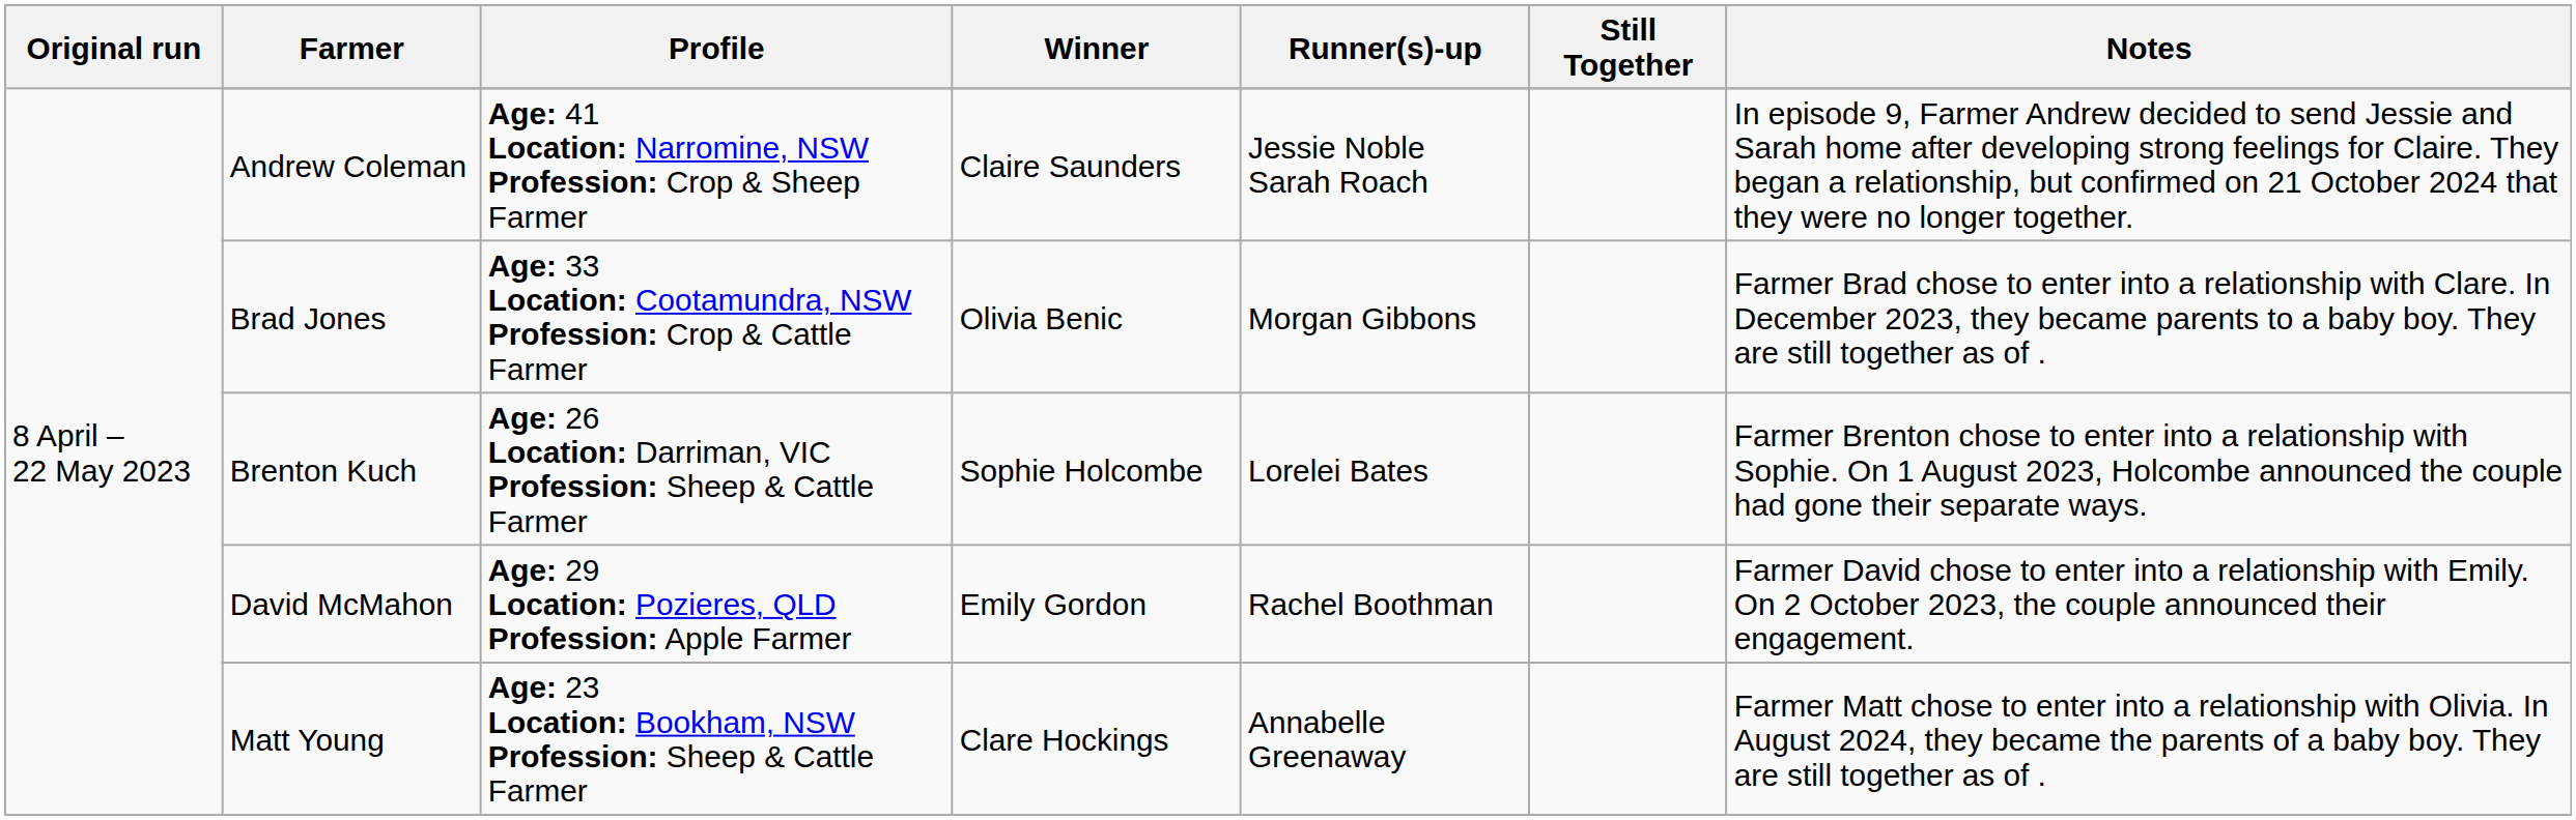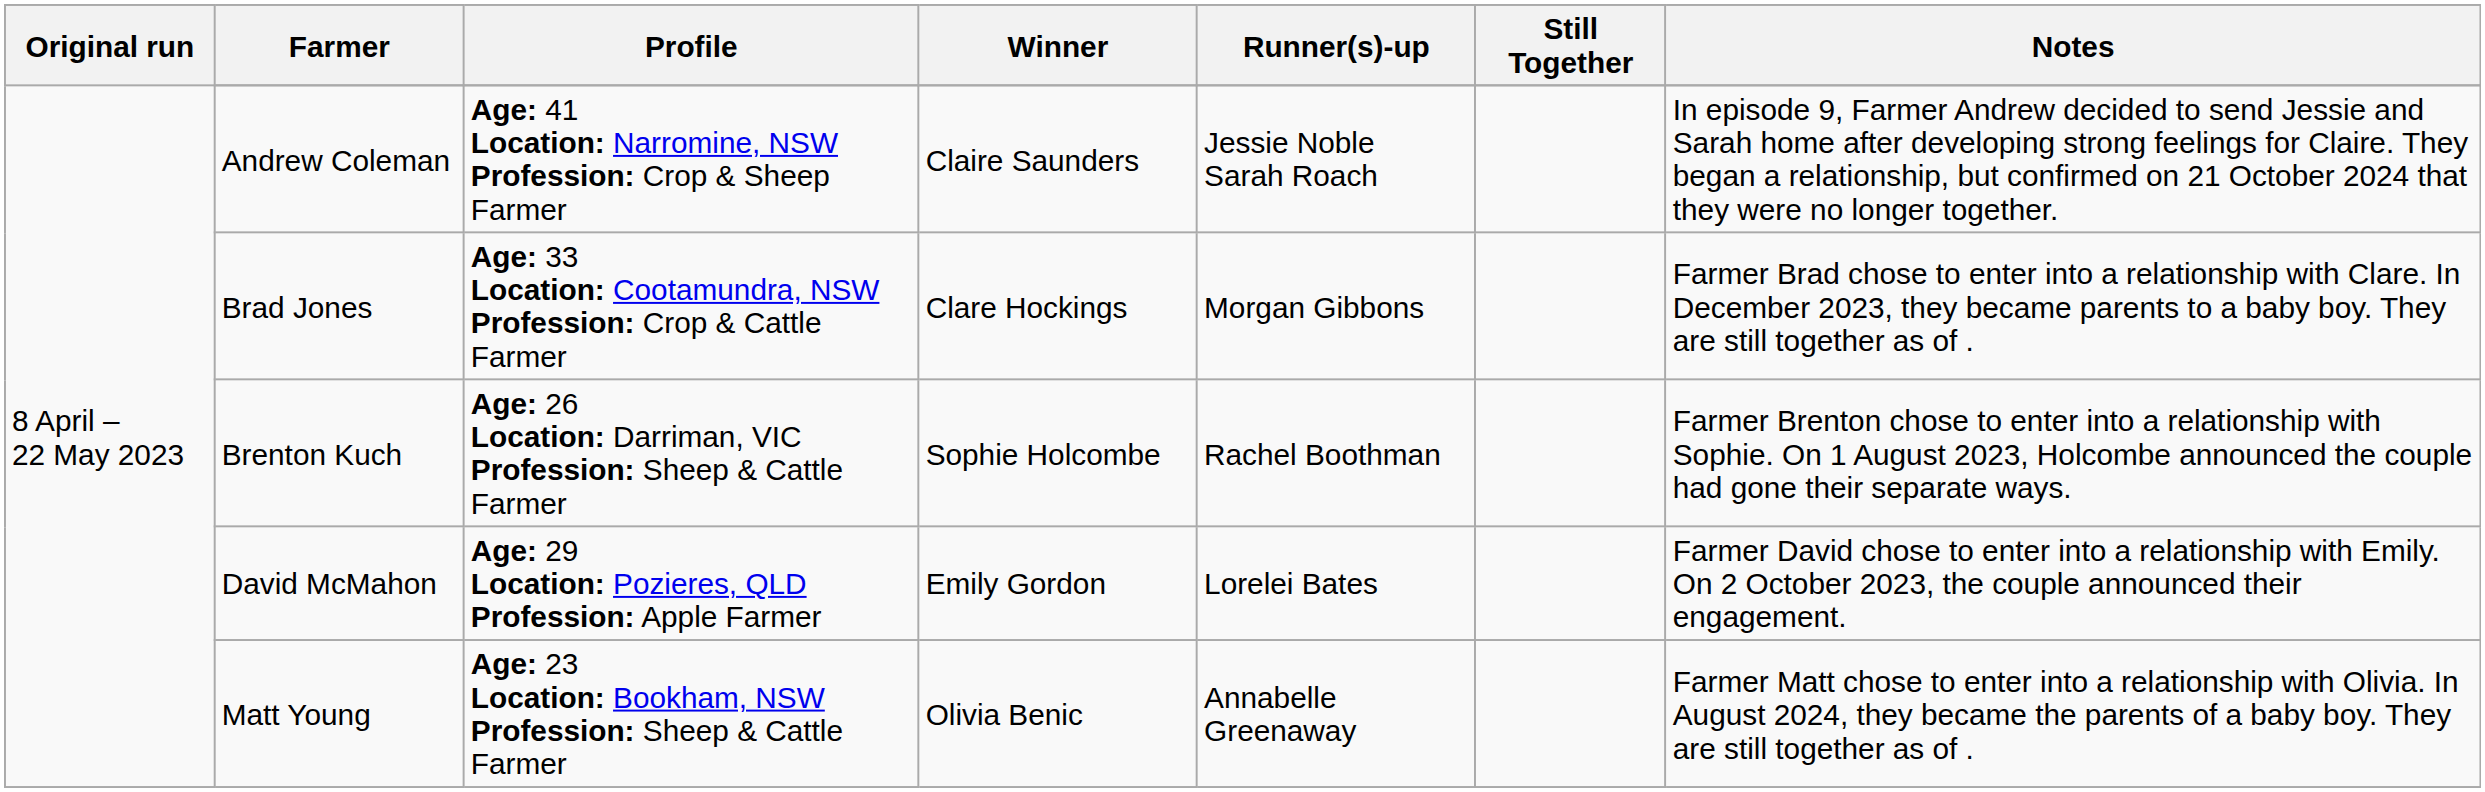 <table class="wikitable plainrowheaders" style="font-size:95%; width:100%;">
 <tr>
 <th width=100>Original run</th>
 <th width=120>Farmer</th>
 <th width=225>Profile</th>
 <th width=135>Winner</th>
 <th width=135>Runner(s)-up</th>
 <th width=90>Still Together</th>
 <th>Notes</th>
 </tr>
 <tr>
 <td rowspan="6">8 April – <br> 22 May 2023</td>
 </tr>
 <tr>
 <td>Andrew Coleman</td>
 <td><strong>Age:</strong> 41 <br><strong>Location:</strong> <a href='#'> Narromine, NSW</a> <br><strong>Profession:</strong> Crop & Sheep Farmer</td>
 <td>Claire Saunders</td>
 <td>Jessie Noble <br> Sarah Roach</td>
 <td></td>
 <td>In episode 9, Farmer Andrew decided to send Jessie and Sarah home after developing strong feelings for Claire. They began a relationship, but confirmed on 21 October 2024 that they were no longer together.</td>
 </tr>
 <tr>
 <td>Brad Jones</td>
 <td><strong>Age:</strong> 33 <br> <strong>Location:</strong> <a href='#'>Cootamundra, NSW</a> <br> <strong>Profession:</strong> Crop & Cattle Farmer</td>
-<td>Olivia Benic</td>
+<td>Clare Hockings</td>
 <td>Morgan Gibbons</td>
 <td></td>
 <td>Farmer Brad chose to enter into a relationship with Clare. In December 2023, they became parents to a baby boy. They are still together as of  .</td>
 </tr>
 <tr>
 <td>Brenton Kuch</td>
 <td><strong>Age:</strong> 26 <br> <strong>Location:</strong> Darriman, VIC <br> <strong>Profession:</strong> Sheep & Cattle Farmer</td>
 <td>Sophie Holcombe</td>
-<td>Lorelei Bates</td>
+<td>Rachel Boothman</td>
 <td></td>
 <td>Farmer Brenton chose to enter into a relationship with Sophie. On 1 August 2023, Holcombe announced the couple had gone their separate ways.</td>
 </tr>
 <tr>
 <td>David McMahon</td>
 <td><strong>Age:</strong> 29 <br> <strong>Location:</strong> <a href='#'>Pozieres, QLD</a> <br> <strong>Profession:</strong> Apple Farmer</td>
 <td>Emily Gordon</td>
-<td>Rachel Boothman</td>
+<td>Lorelei Bates</td>
 <td></td>
 <td>Farmer David chose to enter into a relationship with Emily. On 2 October 2023, the couple announced their engagement.</td>
 </tr>
 <tr>
 <td>Matt Young</td>
 <td><strong>Age:</strong> 23 <br> <strong>Location:</strong> <a href='#'>Bookham, NSW</a> <br> <strong>Profession:</strong> Sheep & Cattle Farmer</td>
-<td>Clare Hockings</td>
+<td>Olivia Benic</td>
 <td>Annabelle Greenaway</td>
 <td></td>
 <td>Farmer Matt chose to enter into a relationship with Olivia. In August 2024, they became the parents of a baby boy. They are still together as of  .</td>
 </tr>
 </table>
